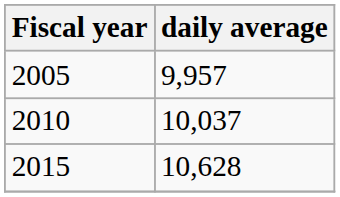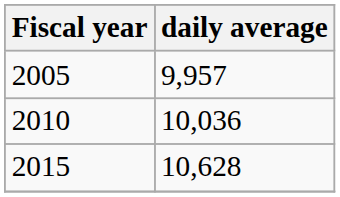 <table class="wikitable">
 <tr>
 <th>Fiscal year</th>
 <th>daily average</th>
 </tr>
 <tr>
 <td>2005</td>
 <td>9,957</td>
 </tr>
 <tr>
 <td>2010</td>
-<td>10,037</td>
+<td>10,036</td>
 </tr>
 <tr>
 <td>2015</td>
 <td>10,628</td>
 </tr>
 <tr>
 </tr>
 </table>
